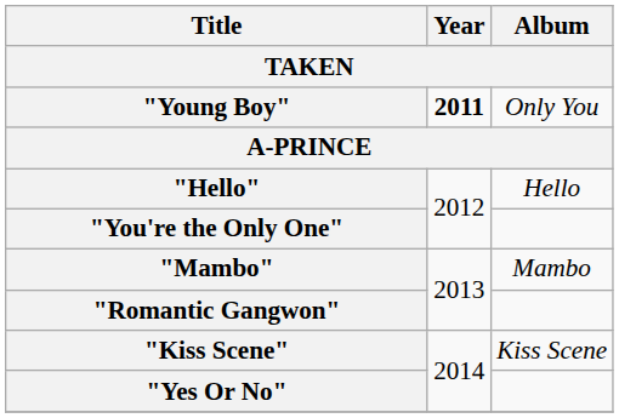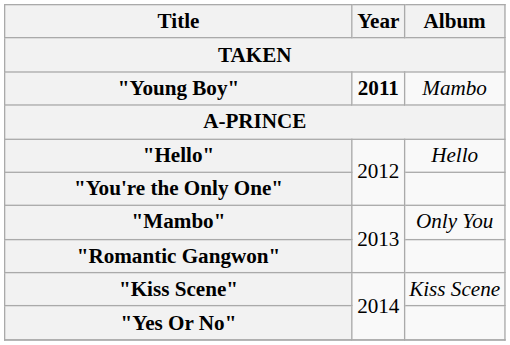 <table class="wikitable plainrowheaders" style="text-align:center;">
 <tr>
 <th scope="col" style="width:16em;">Title</th>
 <th scope="col">Year</th>
 <th scope="col">Album</th>
 </tr>
 <tr>
 <th colspan="3">TAKEN</th>
 </tr>
 <tr>
 <th scope="row">"Young Boy"</th>
 <td><strong>2011</strong></td>
-<td><em>Only You</em></td>
+<td><em>Mambo</em></td>
 </tr>
 <tr>
 <th colspan="6">A-PRINCE</th>
 </tr>
 <tr>
 <th scope="row">"Hello"</th>
 <td rowspan="2">2012</td>
 <td><em>Hello</em></td>
 </tr>
 <tr>
 <th scope="row">"You're the Only One"</th>
 <td></td>
 </tr>
 <tr>
 <th scope="row">"Mambo"</th>
 <td rowspan="2">2013</td>
-<td><em>Mambo</em></td>
+<td><em>Only You</em></td>
 </tr>
 <tr>
 <th scope="row">"Romantic Gangwon"</th>
 <td></td>
 </tr>
 <tr>
 <th scope="row">"Kiss Scene"</th>
 <td rowspan="2">2014</td>
 <td><em>Kiss Scene</em></td>
 </tr>
 <tr>
 <th scope="row">"Yes Or No"</th>
 <td></td>
 </tr>
 <tr>
 </tr>
 </table>
